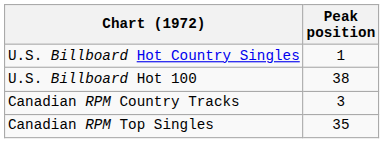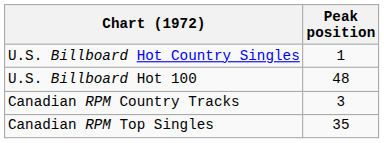 <table class="wikitable sortable">
 <tr>
 <th align="left">Chart (1972)</th>
 <th style="text-align:center;">Peak<br>position</th>
 </tr>
 <tr>
 <td align="left">U.S. <em>Billboard</em> <a href='#'>Hot Country Singles</a></td>
 <td style="text-align:center;">1</td>
 </tr>
 <tr>
 <td align="left">U.S. <em>Billboard</em> Hot 100</td>
-<td style="text-align:center;">38</td>
+<td style="text-align:center;">48</td>
 </tr>
 <tr>
 <td align="left">Canadian <em>RPM</em> Country Tracks</td>
 <td style="text-align:center;">3</td>
 </tr>
 <tr>
 <td align="left">Canadian <em>RPM</em> Top Singles</td>
 <td style="text-align:center;">35</td>
 </tr>
 </table>
